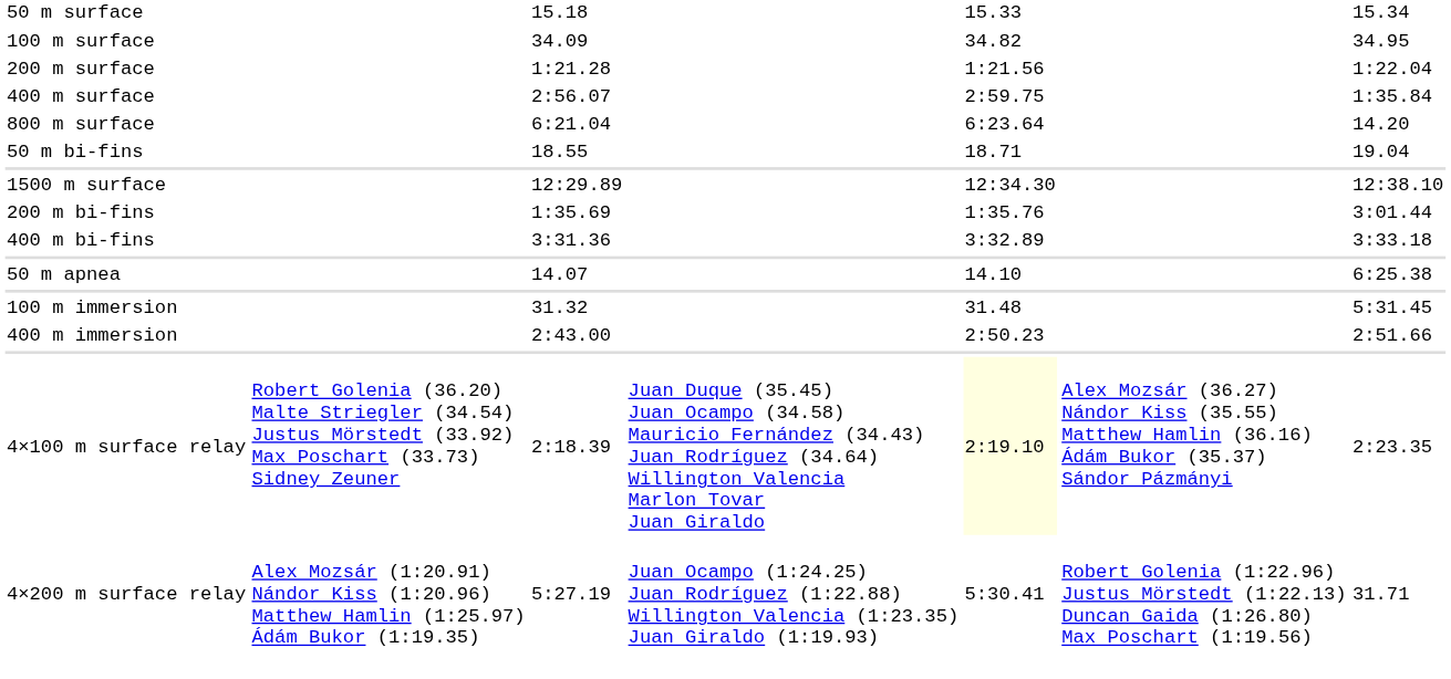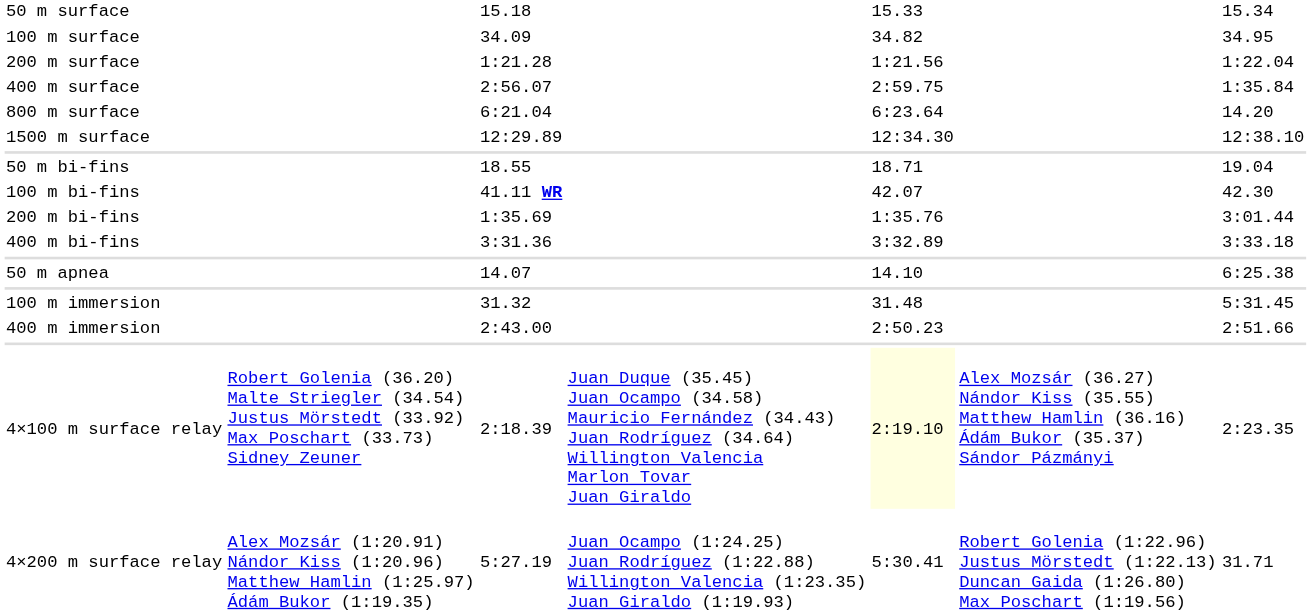 <table>
 <tr>
 <td>50 m surface</td>
 <td></td>
 <td>15.18</td>
 <td></td>
 <td>15.33</td>
 <td></td>
 <td>15.34</td>
 </tr>
 <tr>
 <td>100 m surface</td>
 <td></td>
 <td>34.09</td>
 <td></td>
 <td>34.82</td>
 <td></td>
 <td>34.95</td>
 </tr>
 <tr>
 <td>200 m surface</td>
 <td></td>
 <td>1:21.28</td>
 <td></td>
 <td>1:21.56</td>
 <td></td>
 <td>1:22.04</td>
 </tr>
 <tr>
 <td>400 m surface</td>
 <td></td>
 <td>2:56.07</td>
 <td></td>
 <td>2:59.75</td>
 <td></td>
 <td>1:35.84</td>
 </tr>
 <tr>
 <td>800 m surface</td>
 <td></td>
 <td>6:21.04</td>
 <td></td>
 <td>6:23.64</td>
 <td></td>
 <td>14.20</td>
 </tr>
 <tr>
+<td>1500 m surface</td>
+<td></td>
+<td>12:29.89</td>
+<td></td>
+<td>12:34.30</td>
+<td></td>
+<td>12:38.10</td>
+</tr>
+<tr bgcolor=#DDDDDD>
+<td colspan=7></td>
+</tr>
+<tr>
 <td>50 m bi-fins</td>
 <td></td>
 <td>18.55</td>
 <td></td>
 <td>18.71</td>
 <td></td>
 <td>19.04</td>
 </tr>
-<tr bgcolor=#DDDDDD>
-<td colspan=7></td>
-</tr>
 <tr>
-<td>1500 m surface</td>
+<td>100 m bi-fins</td>
 <td></td>
-<td>12:29.89</td>
+<td>41.11 <strong><a href='#'>WR</a></strong></td>
 <td></td>
-<td>12:34.30</td>
+<td>42.07</td>
 <td></td>
-<td>12:38.10</td>
+<td>42.30</td>
 </tr>
 <tr>
 <td>200 m bi-fins</td>
 <td></td>
 <td>1:35.69</td>
 <td></td>
 <td>1:35.76</td>
 <td></td>
 <td>3:01.44</td>
 </tr>
 <tr>
 <td>400 m bi-fins</td>
 <td></td>
 <td>3:31.36</td>
 <td></td>
 <td>3:32.89</td>
 <td></td>
 <td>3:33.18</td>
 </tr>
 <tr bgcolor=#DDDDDD>
 <td colspan=7></td>
 </tr>
 <tr>
 <td>50 m apnea</td>
 <td></td>
 <td>14.07</td>
 <td></td>
 <td>14.10</td>
 <td></td>
 <td>6:25.38</td>
 </tr>
 <tr bgcolor=#DDDDDD>
 <td colspan=7></td>
 </tr>
 <tr>
 <td>100 m immersion</td>
 <td></td>
 <td>31.32</td>
 <td></td>
 <td>31.48</td>
 <td></td>
 <td>5:31.45</td>
 </tr>
 <tr>
 <td>400 m immersion</td>
 <td></td>
 <td>2:43.00</td>
 <td></td>
 <td>2:50.23</td>
 <td></td>
 <td>2:51.66</td>
 </tr>
 <tr bgcolor=#DDDDDD>
 <td colspan=7></td>
 </tr>
 <tr>
 <td>4×100 m surface relay</td>
 <td valign=top><br><a href='#'>Robert Golenia</a> (36.20)<br><a href='#'>Malte Striegler</a> (34.54)<br><a href='#'>Justus Mörstedt</a> (33.92)<br><a href='#'>Max Poschart</a> (33.73)<br><a href='#'>Sidney Zeuner</a></td>
 <td>2:18.39</td>
 <td valign=top><br><a href='#'>Juan Duque</a> (35.45)<br><a href='#'>Juan Ocampo</a> (34.58)<br><a href='#'>Mauricio Fernández</a> (34.43)<br><a href='#'>Juan Rodríguez</a> (34.64)<br><a href='#'>Willington Valencia</a><br><a href='#'>Marlon Tovar</a><br><a href='#'>Juan Giraldo</a></td>
 <td style="background: lightyellow;">2:19.10</td>
 <td valign=top><br><a href='#'>Alex Mozsár</a> (36.27)<br><a href='#'>Nándor Kiss</a> (35.55)<br><a href='#'>Matthew Hamlin</a> (36.16)<br><a href='#'>Ádám Bukor</a> (35.37)<br><a href='#'>Sándor Pázmányi</a></td>
 <td>2:23.35</td>
 </tr>
 <tr>
 <td>4×200 m surface relay</td>
 <td><br><a href='#'>Alex Mozsár</a> (1:20.91)<br><a href='#'>Nándor Kiss</a> (1:20.96)<br><a href='#'>Matthew Hamlin</a> (1:25.97)<br><a href='#'>Ádám Bukor</a> (1:19.35)</td>
 <td>5:27.19</td>
 <td><br><a href='#'>Juan Ocampo</a> (1:24.25)<br><a href='#'>Juan Rodríguez</a> (1:22.88)<br><a href='#'>Willington Valencia</a> (1:23.35)<br><a href='#'>Juan Giraldo</a> (1:19.93)</td>
 <td>5:30.41</td>
 <td><br><a href='#'>Robert Golenia</a> (1:22.96)<br><a href='#'>Justus Mörstedt</a> (1:22.13)<br><a href='#'>Duncan Gaida</a> (1:26.80)<br><a href='#'>Max Poschart</a> (1:19.56)</td>
 <td>31.71</td>
 </tr>
 </table>
